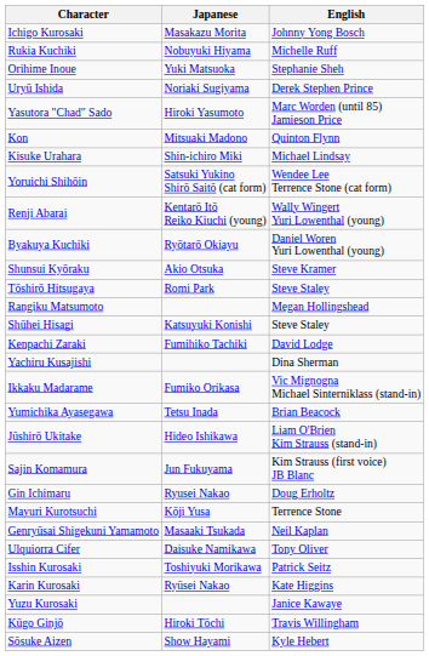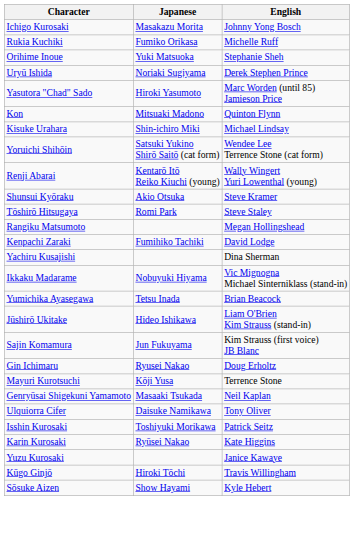 <table class="wikitable" style="border-collapse: collapse;">
 <tr>
 <th>Character</th>
 <th>Japanese</th>
 <th>English</th>
 </tr>
 <tr>
 <td><a href='#'>Ichigo Kurosaki</a></td>
 <td><a href='#'>Masakazu Morita</a></td>
 <td><a href='#'>Johnny Yong Bosch</a></td>
 </tr>
 <tr>
 <td><a href='#'>Rukia Kuchiki</a></td>
-<td><a href='#'>Nobuyuki Hiyama</a></td>
+<td><a href='#'>Fumiko Orikasa</a></td>
 <td><a href='#'>Michelle Ruff</a></td>
 </tr>
 <tr>
 <td><a href='#'>Orihime Inoue</a></td>
 <td><a href='#'>Yuki Matsuoka</a></td>
 <td><a href='#'>Stephanie Sheh</a></td>
 </tr>
 <tr>
 <td><a href='#'>Uryū Ishida</a></td>
 <td><a href='#'>Noriaki Sugiyama</a></td>
 <td><a href='#'>Derek Stephen Prince</a></td>
 </tr>
 <tr>
 <td><a href='#'>Yasutora "Chad" Sado</a></td>
 <td><a href='#'>Hiroki Yasumoto</a></td>
 <td><a href='#'>Marc Worden</a> (until  85)<br><a href='#'>Jamieson Price</a></td>
 </tr>
 <tr>
 <td><a href='#'>Kon</a></td>
 <td><a href='#'>Mitsuaki Madono</a></td>
 <td><a href='#'>Quinton Flynn</a></td>
 </tr>
 <tr>
 <td><a href='#'>Kisuke Urahara</a></td>
 <td><a href='#'>Shin-ichiro Miki</a></td>
 <td><a href='#'>Michael Lindsay</a></td>
 </tr>
 <tr>
 <td><a href='#'>Yoruichi Shihōin</a></td>
 <td><a href='#'>Satsuki Yukino</a><br><a href='#'>Shirō Saitō</a> (cat form)</td>
 <td><a href='#'>Wendee Lee</a><br>Terrence Stone (cat form)</td>
 </tr>
 <tr>
 <td><a href='#'>Renji Abarai</a></td>
 <td><a href='#'>Kentarō Itō</a><br><a href='#'>Reiko Kiuchi</a> (young)</td>
 <td><a href='#'>Wally Wingert</a><br><a href='#'>Yuri Lowenthal</a> (young)</td>
 </tr>
 <tr>
-<td><a href='#'>Byakuya Kuchiki</a></td>
-<td><a href='#'>Ryōtarō Okiayu</a></td>
-<td><a href='#'>Daniel Woren</a><br>Yuri Lowenthal (young)</td>
-</tr>
-<tr>
 <td><a href='#'>Shunsui Kyōraku</a></td>
 <td><a href='#'>Akio Otsuka</a></td>
 <td><a href='#'>Steve Kramer</a></td>
 </tr>
 <tr>
 <td><a href='#'>Tōshirō Hitsugaya</a></td>
 <td><a href='#'>Romi Park</a></td>
 <td><a href='#'>Steve Staley</a></td>
 </tr>
 <tr>
 <td><a href='#'>Rangiku Matsumoto</a></td>
 <td></td>
 <td><a href='#'>Megan Hollingshead</a></td>
 </tr>
 <tr>
-<td><a href='#'>Shūhei Hisagi</a></td>
-<td><a href='#'>Katsuyuki Konishi</a></td>
-<td>Steve Staley</td>
-</tr>
-<tr>
 <td><a href='#'>Kenpachi Zaraki</a></td>
 <td><a href='#'>Fumihiko Tachiki</a></td>
 <td><a href='#'>David Lodge</a></td>
 </tr>
 <tr>
 <td><a href='#'>Yachiru Kusajishi</a></td>
 <td></td>
 <td>Dina Sherman</td>
 </tr>
 <tr>
 <td><a href='#'>Ikkaku Madarame</a></td>
-<td><a href='#'>Fumiko Orikasa</a></td>
+<td><a href='#'>Nobuyuki Hiyama</a></td>
 <td><a href='#'>Vic Mignogna</a><br>Michael Sinterniklass (stand-in)</td>
 </tr>
 <tr>
 <td><a href='#'>Yumichika Ayasegawa</a></td>
 <td><a href='#'>Tetsu Inada</a></td>
 <td><a href='#'>Brian Beacock</a></td>
 </tr>
 <tr>
 <td><a href='#'>Jūshirō Ukitake</a></td>
 <td><a href='#'>Hideo Ishikawa</a></td>
 <td><a href='#'>Liam O'Brien</a><br><a href='#'>Kim Strauss</a> (stand-in)</td>
 </tr>
 <tr>
 <td><a href='#'>Sajin Komamura</a></td>
 <td><a href='#'>Jun Fukuyama</a></td>
 <td>Kim Strauss (first voice)<br><a href='#'>JB Blanc</a></td>
 </tr>
 <tr>
 <td><a href='#'>Gin Ichimaru</a></td>
 <td><a href='#'>Ryusei Nakao</a></td>
 <td><a href='#'>Doug Erholtz</a></td>
 </tr>
 <tr>
 <td><a href='#'>Mayuri Kurotsuchi</a></td>
 <td><a href='#'>Kōji Yusa</a></td>
 <td>Terrence Stone</td>
 </tr>
 <tr>
 <td><a href='#'>Genryūsai Shigekuni Yamamoto</a></td>
 <td><a href='#'>Masaaki Tsukada</a></td>
 <td><a href='#'>Neil Kaplan</a></td>
 </tr>
 <tr>
 <td><a href='#'>Ulquiorra Cifer</a></td>
 <td><a href='#'>Daisuke Namikawa</a></td>
 <td><a href='#'>Tony Oliver</a></td>
 </tr>
 <tr>
 <td><a href='#'>Isshin Kurosaki</a></td>
 <td><a href='#'>Toshiyuki Morikawa</a></td>
 <td><a href='#'>Patrick Seitz</a></td>
 </tr>
 <tr>
 <td><a href='#'>Karin Kurosaki</a></td>
 <td><a href='#'>Ryūsei Nakao</a></td>
 <td><a href='#'>Kate Higgins</a></td>
 </tr>
 <tr>
 <td><a href='#'>Yuzu Kurosaki</a></td>
 <td></td>
 <td><a href='#'>Janice Kawaye</a></td>
 </tr>
 <tr>
 <td><a href='#'>Kūgo Ginjō</a></td>
 <td><a href='#'>Hiroki Tōchi</a></td>
 <td><a href='#'>Travis Willingham</a></td>
 </tr>
 <tr>
 <td><a href='#'>Sōsuke Aizen</a></td>
 <td><a href='#'>Show Hayami</a></td>
 <td><a href='#'>Kyle Hebert</a></td>
 </tr>
 </table>
